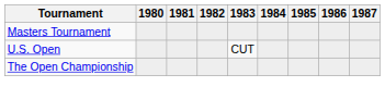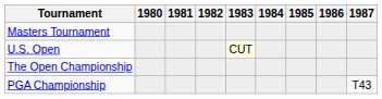 <table class="wikitable" style="font-size:95%;text-align:center;">
 <tr>
 <th>Tournament</th>
 <th>1980</th>
 <th>1981</th>
 <th>1982</th>
 <th>1983</th>
 <th>1984</th>
 <th>1985</th>
 <th>1986</th>
 <th>1987</th>
 </tr>
 <tr>
 <td align=left><a href='#'>Masters Tournament</a></td>
 <td style="background:#eeeeee;"></td>
 <td style="background:#eeeeee;"></td>
 <td style="background:#eeeeee;"></td>
 <td style="background:#eeeeee;"></td>
 <td style="background:#eeeeee;"></td>
 <td style="background:#eeeeee;"></td>
 <td style="background:#eeeeee;"></td>
 <td style="background:#eeeeee;"></td>
 </tr>
 <tr>
 <td align=left><a href='#'>U.S. Open</a></td>
 <td style="background:#eeeeee;"></td>
 <td style="background:#eeeeee;"></td>
 <td style="background:#eeeeee;"></td>
-<td>CUT</td>
+<td style="background: lightyellow;">CUT</td>
 <td style="background:#eeeeee;"></td>
 <td style="background:#eeeeee;"></td>
 <td style="background:#eeeeee;"></td>
 <td style="background:#eeeeee;"></td>
 </tr>
 <tr>
 <td align=left><a href='#'>The Open Championship</a></td>
 <td style="background:#eeeeee;"></td>
 <td style="background:#eeeeee;"></td>
 <td style="background:#eeeeee;"></td>
 <td style="background:#eeeeee;"></td>
 <td style="background:#eeeeee;"></td>
 <td style="background:#eeeeee;"></td>
 <td style="background:#eeeeee;"></td>
 <td style="background:#eeeeee;"></td>
 </tr>
+<tr>
+<td align=left><a href='#'>PGA Championship</a></td>
+<td style="background:#eeeeee;"></td>
+<td style="background:#eeeeee;"></td>
+<td style="background:#eeeeee;"></td>
+<td style="background:#eeeeee;"></td>
+<td style="background:#eeeeee;"></td>
+<td style="background:#eeeeee;"></td>
+<td style="background:#eeeeee;"></td>
+<td>T43</td>
+</tr>
 </table>
